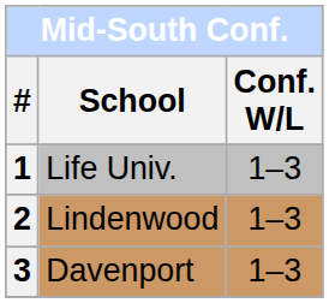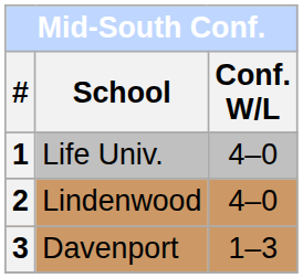 <table class="wikitable sortable collapsible collapsed">
 <tr>
 <th colspan=3 style="background:#BFD7FF; color:white">Mid-South Conf.</th>
 </tr>
 <tr>
 <th>#</th>
 <th>School</th>
 <th>Conf. <br> W/L</th>
 </tr>
 <tr style="background:silver">
 <th>1</th>
 <td>Life Univ.</td>
-<td align="center">1–3</td>
+<td align="center">4–0</td>
 </tr>
 <tr style="background:#cc9966;">
 <th>2</th>
 <td>Lindenwood</td>
-<td align="center">1–3</td>
+<td align="center">4–0</td>
 </tr>
 <tr style="background:#cc9966;">
 <th>3</th>
 <td>Davenport</td>
 <td align="center">1–3</td>
 </tr>
 <tr>
 </tr>
 </table>
